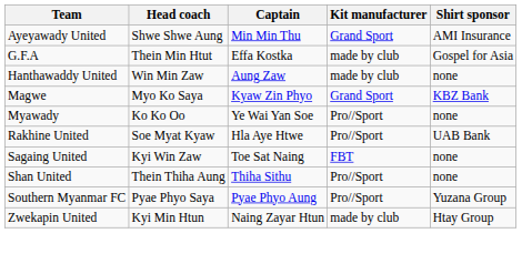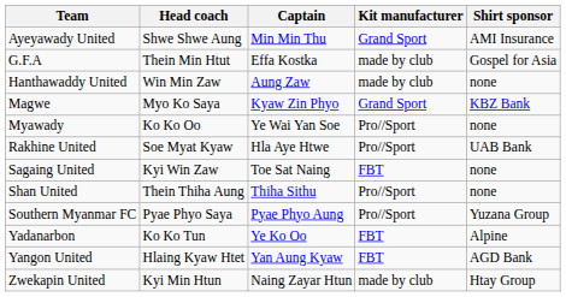 <table class="wikitable sortable" style="text-align: left;">
 <tr>
 <th>Team</th>
 <th>Head coach</th>
 <th>Captain</th>
 <th>Kit manufacturer</th>
 <th>Shirt sponsor</th>
 </tr>
 <tr>
 <td>Ayeyawady United</td>
 <td>  Shwe Shwe Aung</td>
 <td> <a href='#'>Min Min Thu</a></td>
 <td> <a href='#'>Grand Sport</a></td>
 <td> AMI Insurance</td>
 </tr>
 <tr>
 <td>G.F.A</td>
 <td>  Thein Min Htut</td>
 <td> Effa Kostka</td>
 <td>made by club</td>
 <td> Gospel for Asia</td>
 </tr>
 <tr>
 <td>Hanthawaddy United</td>
 <td>  Win Min Zaw</td>
 <td> <a href='#'>Aung Zaw</a></td>
 <td>made by club</td>
 <td>none</td>
 </tr>
 <tr>
 <td>Magwe</td>
 <td>  Myo Ko Saya</td>
 <td> <a href='#'>Kyaw Zin Phyo</a></td>
 <td> <a href='#'>Grand Sport</a></td>
 <td> <a href='#'>KBZ Bank</a></td>
 </tr>
 <tr>
 <td>Myawady</td>
 <td>  Ko Ko Oo</td>
 <td> Ye Wai Yan Soe</td>
 <td> Pro//Sport</td>
 <td>none</td>
 </tr>
 <tr>
 <td>Rakhine United</td>
 <td>  Soe Myat Kyaw</td>
 <td> Hla Aye Htwe</td>
 <td> Pro//Sport</td>
 <td>  UAB Bank</td>
 </tr>
 <tr>
 <td>Sagaing United</td>
 <td>  Kyi Win Zaw</td>
 <td> Toe Sat Naing</td>
 <td> <a href='#'>FBT</a></td>
 <td>none</td>
 </tr>
 <tr>
 <td>Shan United</td>
 <td>  Thein Thiha Aung</td>
 <td> <a href='#'>Thiha Sithu</a></td>
 <td> Pro//Sport</td>
 <td>none</td>
 </tr>
 <tr>
 <td>Southern Myanmar FC</td>
 <td>  Pyae Phyo Saya</td>
 <td> <a href='#'>Pyae Phyo Aung</a></td>
 <td> Pro//Sport</td>
 <td> Yuzana Group</td>
 </tr>
 <tr>
+<td>Yadanarbon</td>
+<td>  Ko Ko Tun</td>
+<td> <a href='#'>Ye Ko Oo</a></td>
+<td> <a href='#'>FBT</a></td>
+<td> Alpine</td>
+</tr>
+<tr>
+<td>Yangon United</td>
+<td>  Hlaing Kyaw Htet</td>
+<td> <a href='#'>Yan Aung Kyaw</a></td>
+<td> <a href='#'>FBT</a></td>
+<td> AGD Bank</td>
+</tr>
+<tr>
 <td>Zwekapin United</td>
 <td>   Kyi Min Htun</td>
 <td>  Naing Zayar Htun</td>
 <td>made by club</td>
 <td> Htay Group</td>
 </tr>
 </table>
